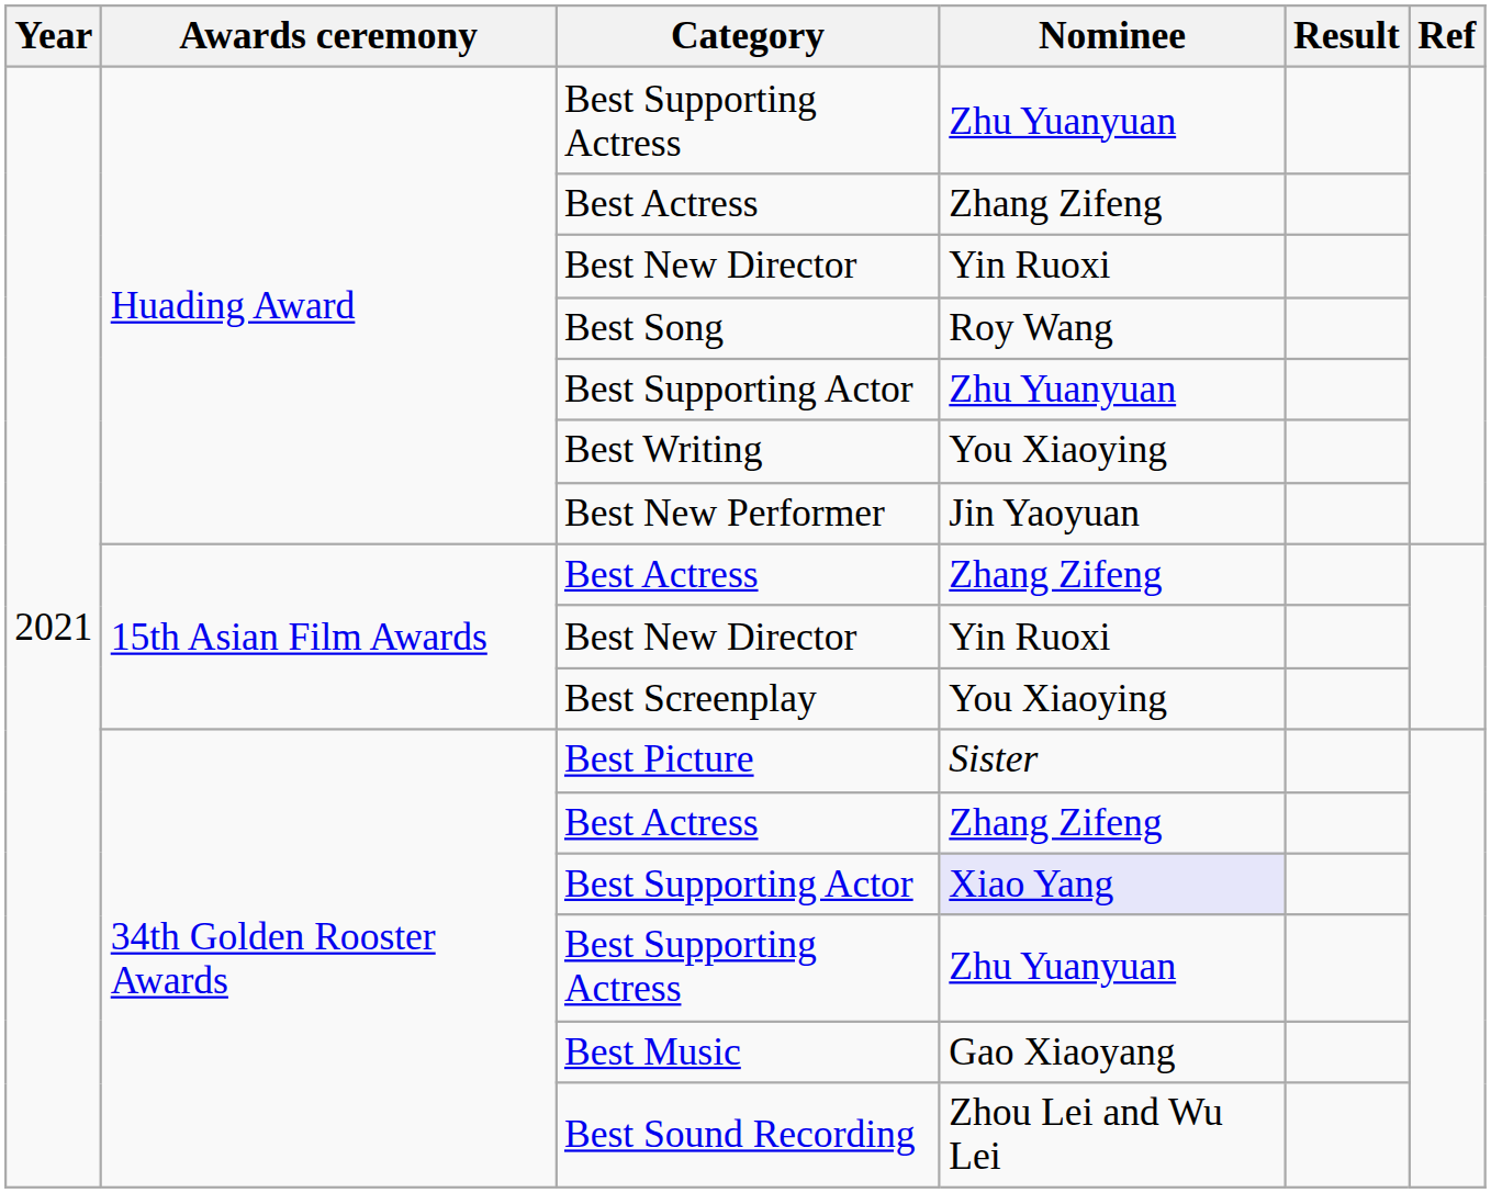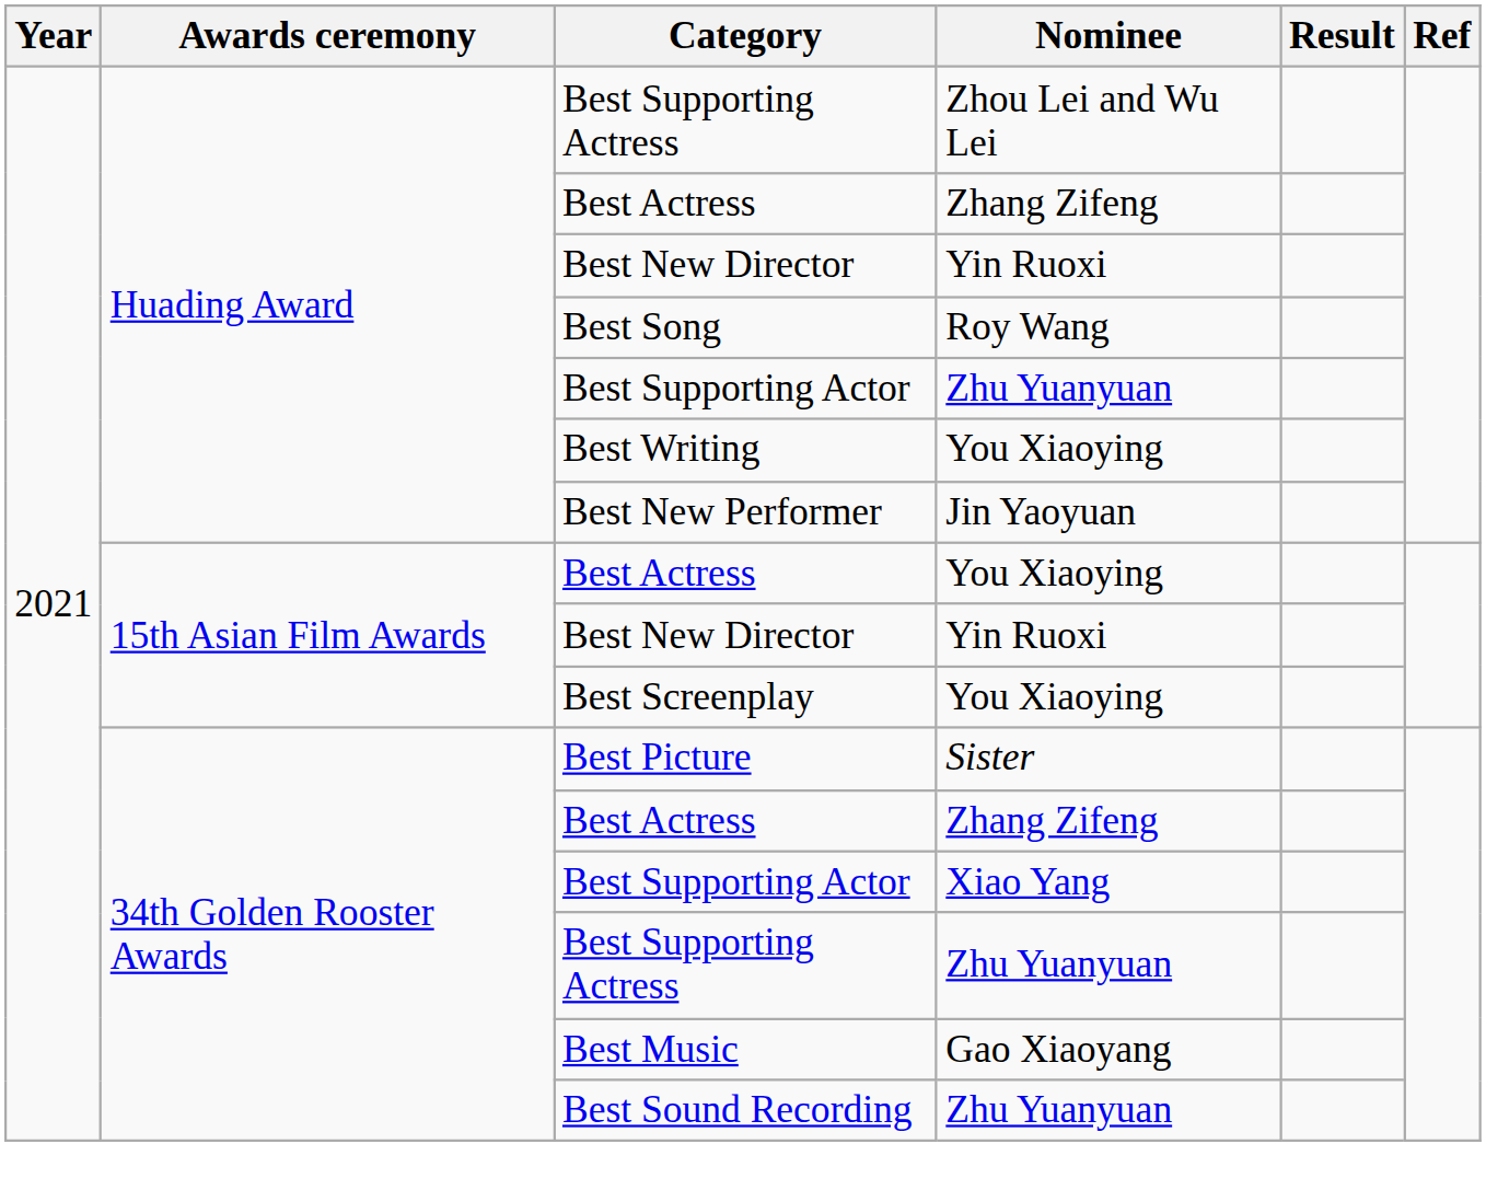 <table class="wikitable">
 <tr>
 <th>Year</th>
 <th>Awards ceremony</th>
 <th>Category</th>
 <th>Nominee</th>
 <th>Result</th>
 <th>Ref</th>
 </tr>
 <tr>
 <td rowspan="16">2021</td>
 <td rowspan=7><a href='#'>Huading Award</a></td>
 <td>Best Supporting Actress</td>
-<td><a href='#'>Zhu Yuanyuan</a></td>
+<td>Zhou Lei and Wu Lei</td>
 <td></td>
 <td rowspan="7"></td>
 </tr>
 <tr>
 <td>Best Actress</td>
 <td>Zhang Zifeng</td>
 <td></td>
 </tr>
 <tr>
 <td>Best New Director</td>
 <td>Yin Ruoxi</td>
 <td></td>
 </tr>
 <tr>
 <td>Best Song</td>
 <td>Roy Wang</td>
 <td></td>
 </tr>
 <tr>
 <td>Best Supporting Actor</td>
 <td><a href='#'>Zhu Yuanyuan</a></td>
 <td></td>
 </tr>
 <tr>
 <td>Best Writing</td>
 <td>You Xiaoying</td>
 <td></td>
 </tr>
 <tr>
 <td>Best New Performer</td>
 <td>Jin Yaoyuan</td>
 <td></td>
 </tr>
 <tr>
 <td rowspan="3"><a href='#'>15th Asian Film Awards</a></td>
 <td><a href='#'>Best Actress</a></td>
-<td><a href='#'>Zhang Zifeng</a></td>
+<td>You Xiaoying</td>
 <td></td>
 <td rowspan=3></td>
 </tr>
 <tr>
 <td>Best New Director</td>
 <td>Yin Ruoxi</td>
 <td></td>
 </tr>
 <tr>
 <td>Best Screenplay</td>
 <td>You Xiaoying</td>
 <td></td>
 </tr>
 <tr>
 <td rowspan="6"><a href='#'>34th Golden Rooster Awards</a></td>
 <td><a href='#'>Best Picture</a></td>
 <td><em>Sister</em></td>
 <td></td>
 <td rowspan="6"></td>
 </tr>
 <tr>
 <td><a href='#'>Best Actress</a></td>
 <td><a href='#'>Zhang Zifeng</a></td>
 <td></td>
 </tr>
 <tr>
 <td><a href='#'>Best Supporting Actor</a></td>
-<td style="background: lavender;"><a href='#'>Xiao Yang</a></td>
+<td><a href='#'>Xiao Yang</a></td>
 <td></td>
 </tr>
 <tr>
 <td><a href='#'>Best Supporting Actress</a></td>
 <td><a href='#'>Zhu Yuanyuan</a></td>
 <td></td>
 </tr>
 <tr>
 <td><a href='#'>Best Music</a></td>
 <td>Gao Xiaoyang</td>
 <td></td>
 </tr>
 <tr>
 <td><a href='#'>Best Sound Recording</a></td>
-<td>Zhou Lei and Wu Lei</td>
+<td><a href='#'>Zhu Yuanyuan</a></td>
 <td></td>
 </tr>
 </table>
